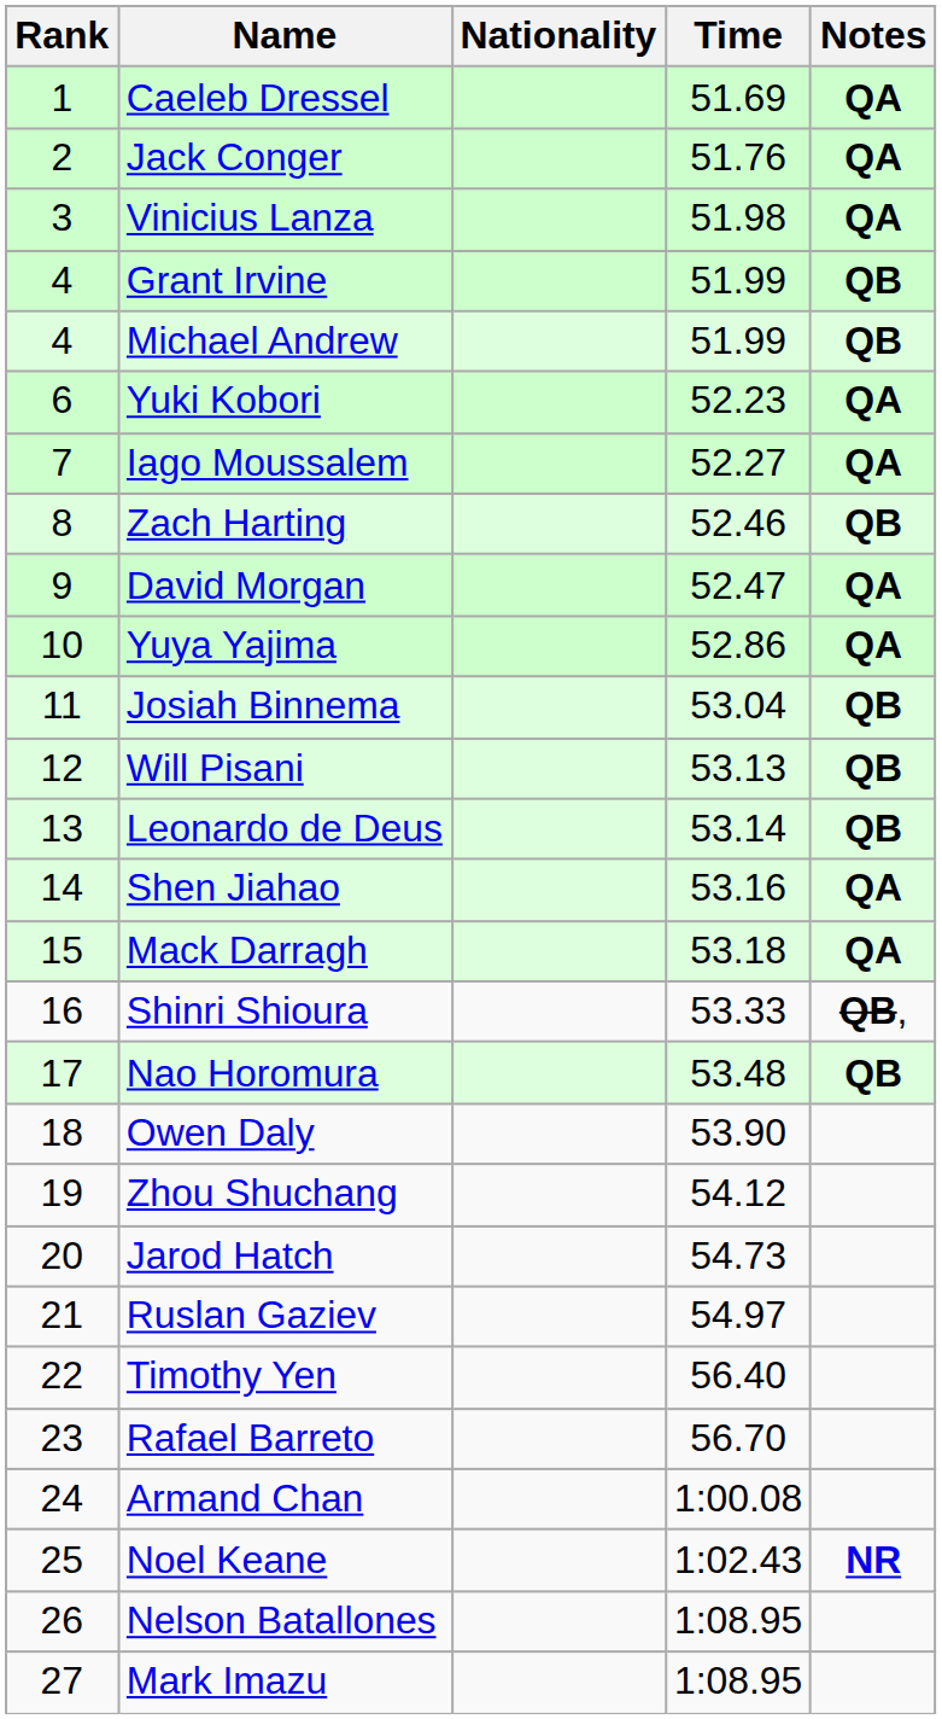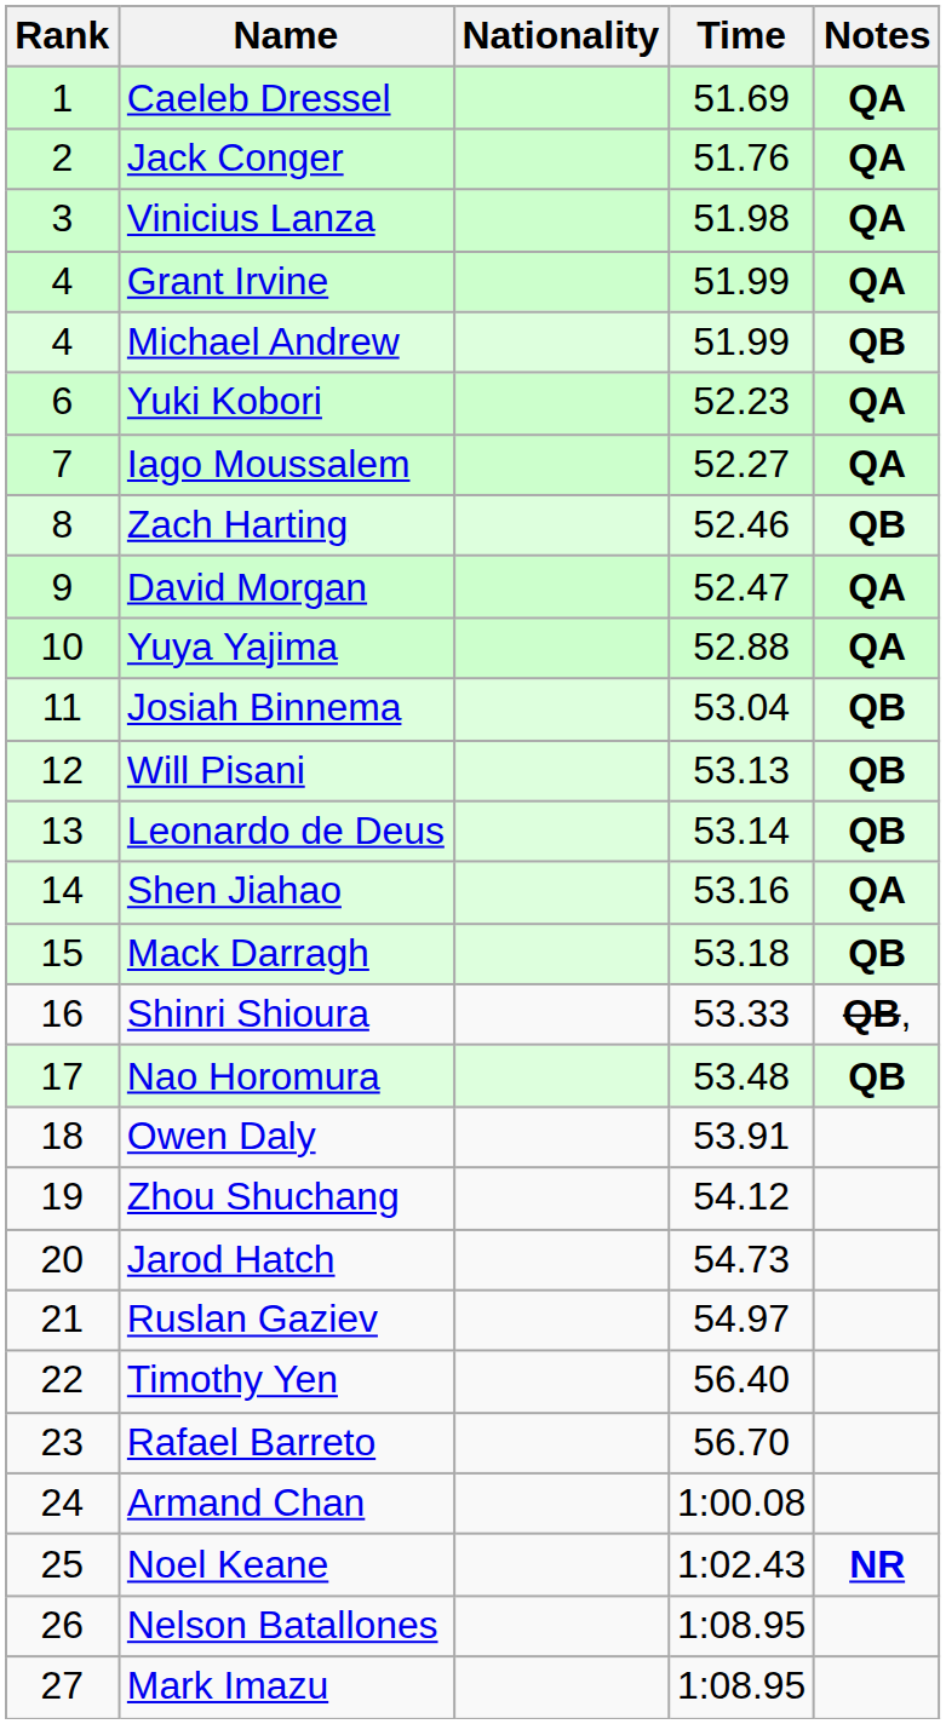 <table class="wikitable sortable" style="text-align:center">
 <tr>
 <th>Rank</th>
 <th>Name</th>
 <th>Nationality</th>
 <th>Time</th>
 <th>Notes</th>
 </tr>
 <tr bgcolor=ccffcc>
 <td>1</td>
 <td align=left><a href='#'>Caeleb Dressel</a></td>
 <td align=left></td>
 <td>51.69</td>
 <td><strong>QA</strong></td>
 </tr>
 <tr bgcolor=ccffcc>
 <td>2</td>
 <td align=left><a href='#'>Jack Conger</a></td>
 <td align=left></td>
 <td>51.76</td>
 <td><strong>QA</strong></td>
 </tr>
 <tr bgcolor=ccffcc>
 <td>3</td>
 <td align=left><a href='#'>Vinicius Lanza</a></td>
 <td align=left></td>
 <td>51.98</td>
 <td><strong>QA</strong></td>
 </tr>
 <tr bgcolor=ccffcc>
 <td>4</td>
 <td align=left><a href='#'>Grant Irvine</a></td>
 <td align=left></td>
 <td>51.99</td>
-<td><strong>QB</strong></td>
+<td><strong>QA</strong></td>
 </tr>
 <tr bgcolor=ddffdd>
 <td>4</td>
 <td align=left><a href='#'>Michael Andrew</a></td>
 <td align=left></td>
 <td>51.99</td>
 <td><strong>QB</strong></td>
 </tr>
 <tr bgcolor=ccffcc>
 <td>6</td>
 <td align=left><a href='#'>Yuki Kobori</a></td>
 <td align=left></td>
 <td>52.23</td>
 <td><strong>QA</strong></td>
 </tr>
 <tr bgcolor=ccffcc>
 <td>7</td>
 <td align=left><a href='#'>Iago Moussalem</a></td>
 <td align=left></td>
 <td>52.27</td>
 <td><strong>QA</strong></td>
 </tr>
 <tr bgcolor=ddffdd>
 <td>8</td>
 <td align=left><a href='#'>Zach Harting</a></td>
 <td align=left></td>
 <td>52.46</td>
 <td><strong>QB</strong></td>
 </tr>
 <tr bgcolor=ccffcc>
 <td>9</td>
 <td align=left><a href='#'>David Morgan</a></td>
 <td align=left></td>
 <td>52.47</td>
 <td><strong>QA</strong></td>
 </tr>
 <tr bgcolor=ccffcc>
 <td>10</td>
 <td align=left><a href='#'>Yuya Yajima</a></td>
 <td align=left></td>
-<td>52.86</td>
+<td>52.88</td>
 <td><strong>QA</strong></td>
 </tr>
 <tr bgcolor=ddffdd>
 <td>11</td>
 <td align=left><a href='#'>Josiah Binnema</a></td>
 <td align=left></td>
 <td>53.04</td>
 <td><strong>QB</strong></td>
 </tr>
 <tr bgcolor=ddffdd>
 <td>12</td>
 <td align=left><a href='#'>Will Pisani</a></td>
 <td align=left></td>
 <td>53.13</td>
 <td><strong>QB</strong></td>
 </tr>
 <tr bgcolor=ddffdd>
 <td>13</td>
 <td align=left><a href='#'>Leonardo de Deus</a></td>
 <td align=left></td>
 <td>53.14</td>
 <td><strong>QB</strong></td>
 </tr>
 <tr bgcolor=ddffdd>
 <td>14</td>
 <td align=left><a href='#'>Shen Jiahao</a></td>
 <td align=left></td>
 <td>53.16</td>
 <td><strong>QA</strong></td>
 </tr>
 <tr bgcolor=ddffdd>
 <td>15</td>
 <td align=left><a href='#'>Mack Darragh</a></td>
 <td align=left></td>
 <td>53.18</td>
-<td><strong>QA</strong></td>
+<td><strong>QB</strong></td>
 </tr>
 <tr>
 <td>16</td>
 <td align=left><a href='#'>Shinri Shioura</a></td>
 <td align=left></td>
 <td>53.33</td>
 <td><s><strong>QB</strong></s>, </td>
 </tr>
 <tr bgcolor=ddffdd>
 <td>17</td>
 <td align=left><a href='#'>Nao Horomura</a></td>
 <td align=left></td>
 <td>53.48</td>
 <td><strong>QB</strong></td>
 </tr>
 <tr>
 <td>18</td>
 <td align=left><a href='#'>Owen Daly</a></td>
 <td align=left></td>
-<td>53.90</td>
+<td>53.91</td>
 <td></td>
 </tr>
 <tr>
 <td>19</td>
 <td align=left><a href='#'>Zhou Shuchang</a></td>
 <td align=left></td>
 <td>54.12</td>
 <td></td>
 </tr>
 <tr>
 <td>20</td>
 <td align=left><a href='#'>Jarod Hatch</a></td>
 <td align=left></td>
 <td>54.73</td>
 <td></td>
 </tr>
 <tr>
 <td>21</td>
 <td align=left><a href='#'>Ruslan Gaziev</a></td>
 <td align=left></td>
 <td>54.97</td>
 <td></td>
 </tr>
 <tr>
 <td>22</td>
 <td align=left><a href='#'>Timothy Yen</a></td>
 <td align=left></td>
 <td>56.40</td>
 <td></td>
 </tr>
 <tr>
 <td>23</td>
 <td align=left><a href='#'>Rafael Barreto</a></td>
 <td align=left></td>
 <td>56.70</td>
 <td></td>
 </tr>
 <tr>
 <td>24</td>
 <td align=left><a href='#'>Armand Chan</a></td>
 <td align=left></td>
 <td>1:00.08</td>
 <td></td>
 </tr>
 <tr>
 <td>25</td>
 <td align=left><a href='#'>Noel Keane</a></td>
 <td align=left></td>
 <td>1:02.43</td>
 <td><strong><a href='#'>NR</a></strong></td>
 </tr>
 <tr>
 <td>26</td>
 <td align=left><a href='#'>Nelson Batallones</a></td>
 <td align=left></td>
 <td>1:08.95</td>
 <td></td>
 </tr>
 <tr>
 <td>27</td>
 <td align=left><a href='#'>Mark Imazu</a></td>
 <td align=left></td>
 <td>1:08.95</td>
 <td></td>
 </tr>
 </table>
